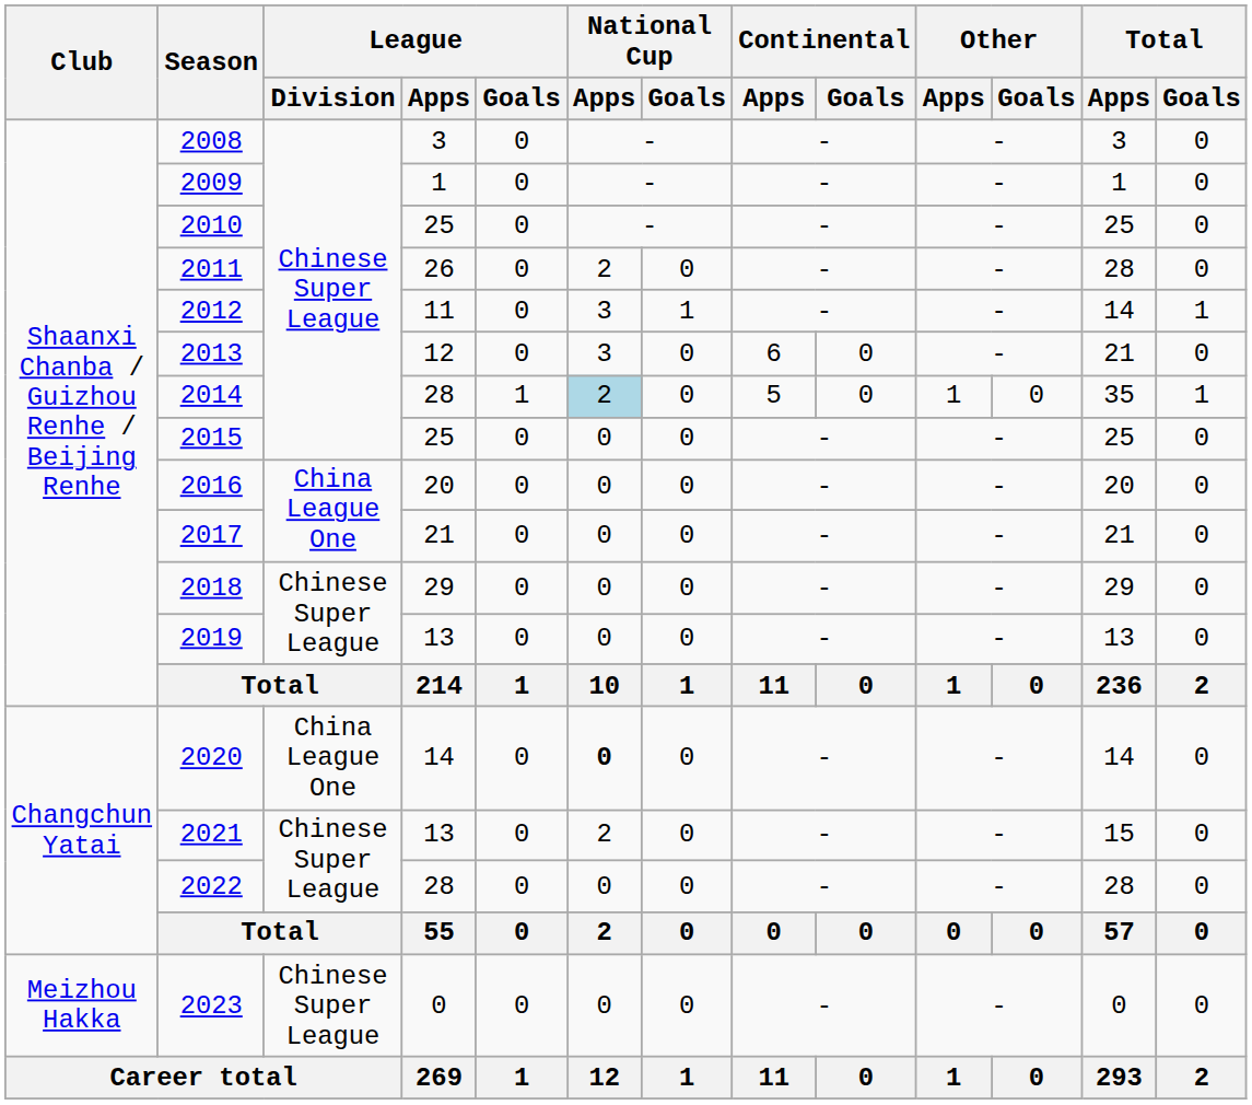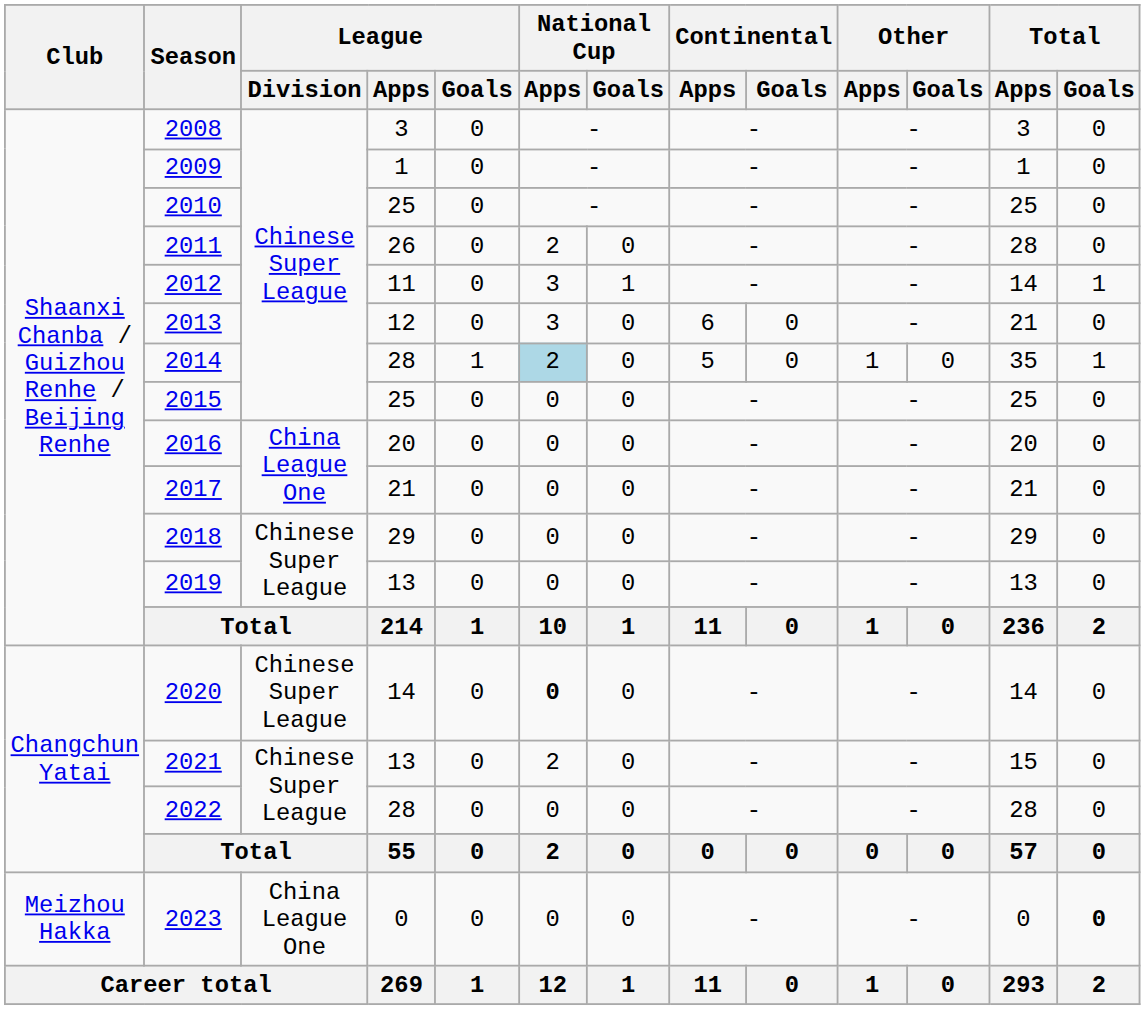 <table class="wikitable" style="text-align: center">
 <tr>
 <th rowspan="2">Club</th>
 <th rowspan="2">Season</th>
 <th colspan="3">League</th>
 <th colspan="2">National Cup</th>
 <th colspan="2">Continental</th>
 <th colspan="2">Other</th>
 <th colspan="2">Total</th>
 </tr>
 <tr>
 <th>Division</th>
 <th>Apps</th>
 <th>Goals</th>
 <th>Apps</th>
 <th>Goals</th>
 <th>Apps</th>
 <th>Goals</th>
 <th>Apps</th>
 <th>Goals</th>
 <th>Apps</th>
 <th>Goals</th>
 </tr>
 <tr>
 <td rowspan=13><a href='#'>Shaanxi Chanba</a> /<br><a href='#'>Guizhou Renhe</a> /<br><a href='#'>Beijing Renhe</a></td>
 <td><a href='#'>2008</a></td>
 <td rowspan="8"><a href='#'>Chinese Super League</a></td>
 <td>3</td>
 <td>0</td>
 <td colspan="2">-</td>
 <td colspan="2">-</td>
 <td colspan="2">-</td>
 <td>3</td>
 <td>0</td>
 </tr>
 <tr>
 <td><a href='#'>2009</a></td>
 <td>1</td>
 <td>0</td>
 <td colspan="2">-</td>
 <td colspan="2">-</td>
 <td colspan="2">-</td>
 <td>1</td>
 <td>0</td>
 </tr>
 <tr>
 <td><a href='#'>2010</a></td>
 <td>25</td>
 <td>0</td>
 <td colspan="2">-</td>
 <td colspan="2">-</td>
 <td colspan="2">-</td>
 <td>25</td>
 <td>0</td>
 </tr>
 <tr>
 <td><a href='#'>2011</a></td>
 <td>26</td>
 <td>0</td>
 <td>2</td>
 <td>0</td>
 <td colspan="2">-</td>
 <td colspan="2">-</td>
 <td>28</td>
 <td>0</td>
 </tr>
 <tr>
 <td><a href='#'>2012</a></td>
 <td>11</td>
 <td>0</td>
 <td>3</td>
 <td>1</td>
 <td colspan="2">-</td>
 <td colspan="2">-</td>
 <td>14</td>
 <td>1</td>
 </tr>
 <tr>
 <td><a href='#'>2013</a></td>
 <td>12</td>
 <td>0</td>
 <td>3</td>
 <td>0</td>
 <td>6</td>
 <td>0</td>
 <td colspan="2">-</td>
 <td>21</td>
 <td>0</td>
 </tr>
 <tr>
 <td><a href='#'>2014</a></td>
 <td>28</td>
 <td>1</td>
 <td style="background: lightblue;">2</td>
 <td>0</td>
 <td>5</td>
 <td>0</td>
 <td>1</td>
 <td>0</td>
 <td>35</td>
 <td>1</td>
 </tr>
 <tr>
 <td><a href='#'>2015</a></td>
 <td>25</td>
 <td>0</td>
 <td>0</td>
 <td>0</td>
 <td colspan="2">-</td>
 <td colspan="2">-</td>
 <td>25</td>
 <td>0</td>
 </tr>
 <tr>
 <td><a href='#'>2016</a></td>
 <td rowspan="2"><a href='#'>China League One</a></td>
 <td>20</td>
 <td>0</td>
 <td>0</td>
 <td>0</td>
 <td colspan="2">-</td>
 <td colspan="2">-</td>
 <td>20</td>
 <td>0</td>
 </tr>
 <tr>
 <td><a href='#'>2017</a></td>
 <td>21</td>
 <td>0</td>
 <td>0</td>
 <td>0</td>
 <td colspan="2">-</td>
 <td colspan="2">-</td>
 <td>21</td>
 <td>0</td>
 </tr>
 <tr>
 <td><a href='#'>2018</a></td>
 <td rowspan=2>Chinese Super League</td>
 <td>29</td>
 <td>0</td>
 <td>0</td>
 <td>0</td>
 <td colspan="2">-</td>
 <td colspan="2">-</td>
 <td>29</td>
 <td>0</td>
 </tr>
 <tr>
 <td><a href='#'>2019</a></td>
 <td>13</td>
 <td>0</td>
 <td>0</td>
 <td>0</td>
 <td colspan="2">-</td>
 <td colspan="2">-</td>
 <td>13</td>
 <td>0</td>
 </tr>
 <tr>
 <th colspan="2"><strong>Total</strong></th>
 <th>214</th>
 <th>1</th>
 <th>10</th>
 <th>1</th>
 <th>11</th>
 <th>0</th>
 <th>1</th>
 <th>0</th>
 <th>236</th>
 <th>2</th>
 </tr>
 <tr>
 <td rowspan=4><a href='#'>Changchun Yatai</a></td>
 <td><a href='#'>2020</a></td>
-<td>China League One</td>
+<td>Chinese Super League</td>
 <td>14</td>
 <td>0</td>
 <td><strong>0</strong></td>
 <td>0</td>
 <td colspan="2">-</td>
 <td colspan="2">-</td>
 <td>14</td>
 <td>0</td>
 </tr>
 <tr>
 <td><a href='#'>2021</a></td>
 <td rowspan=2>Chinese Super League</td>
 <td>13</td>
 <td>0</td>
 <td>2</td>
 <td>0</td>
 <td colspan="2">-</td>
 <td colspan="2">-</td>
 <td>15</td>
 <td>0</td>
 </tr>
 <tr>
 <td><a href='#'>2022</a></td>
 <td>28</td>
 <td>0</td>
 <td>0</td>
 <td>0</td>
 <td colspan="2">-</td>
 <td colspan="2">-</td>
 <td>28</td>
 <td>0</td>
 </tr>
 <tr>
 <th colspan="2"><strong>Total</strong></th>
 <th>55</th>
 <th>0</th>
 <th>2</th>
 <th>0</th>
 <th>0</th>
 <th>0</th>
 <th>0</th>
 <th>0</th>
 <th>57</th>
 <th>0</th>
 </tr>
 <tr>
 <td><a href='#'>Meizhou Hakka</a></td>
 <td><a href='#'>2023</a></td>
-<td>Chinese Super League</td>
+<td>China League One</td>
 <td>0</td>
 <td>0</td>
 <td>0</td>
 <td>0</td>
 <td colspan="2">-</td>
 <td colspan="2">-</td>
 <td>0</td>
-<td>0</td>
+<td><strong>0</strong></td>
 </tr>
 <tr>
 <th colspan=3>Career total</th>
 <th>269</th>
 <th>1</th>
 <th>12</th>
 <th>1</th>
 <th>11</th>
 <th>0</th>
 <th>1</th>
 <th>0</th>
 <th>293</th>
 <th>2</th>
 </tr>
 </table>
